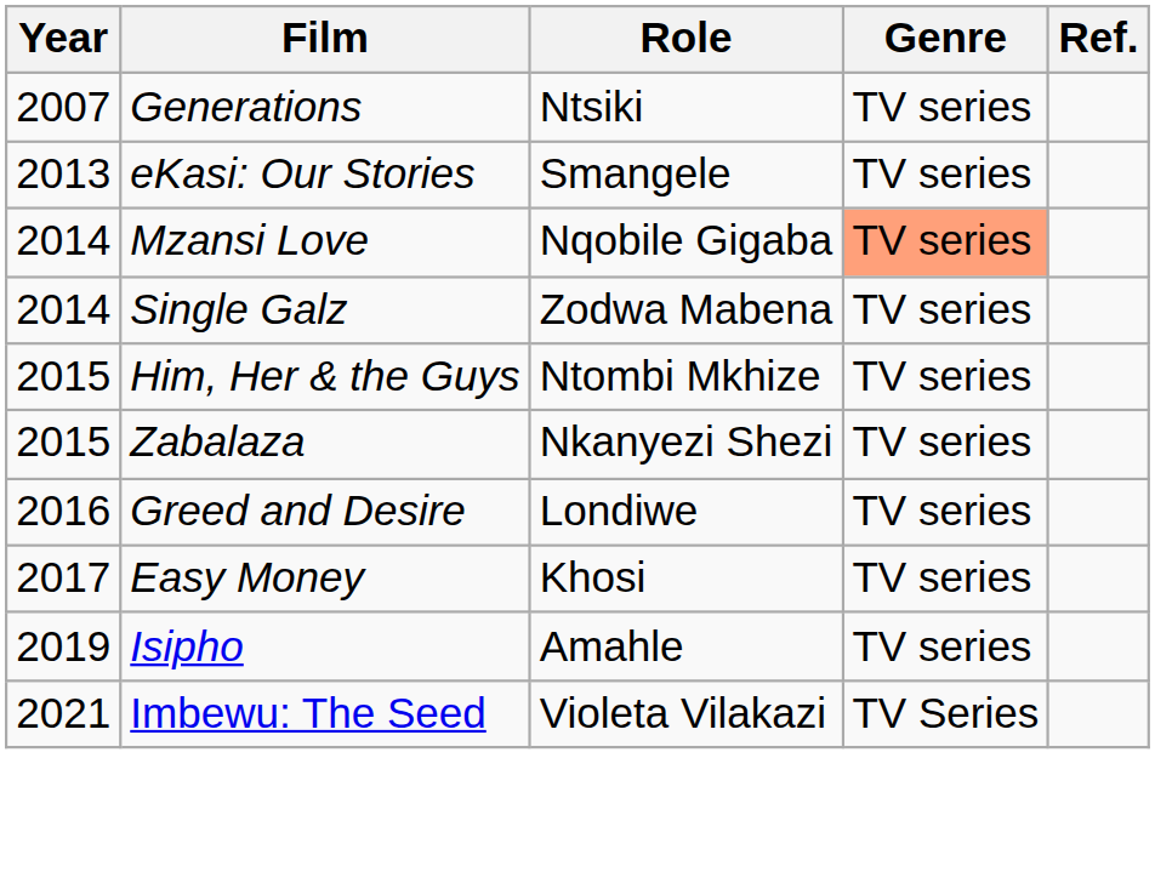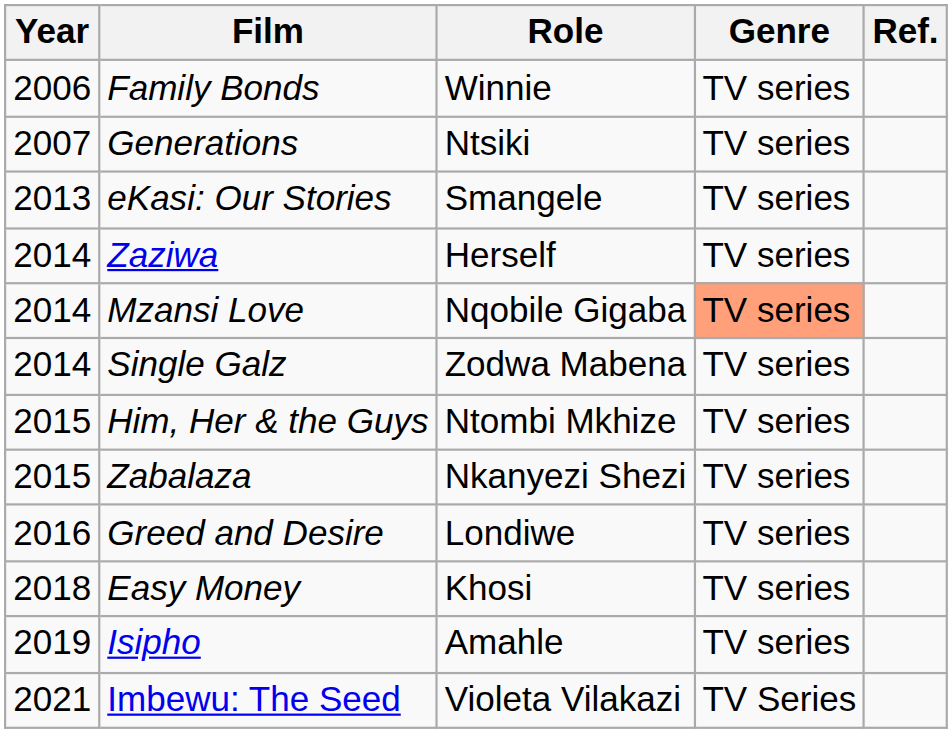 <table class="wikitable">
 <tr>
 <th>Year</th>
 <th>Film</th>
 <th>Role</th>
 <th>Genre</th>
 <th>Ref.</th>
+</tr>
+<tr>
+<td>2006</td>
+<td><em>Family Bonds</em></td>
+<td>Winnie</td>
+<td>TV series</td>
+<td></td>
 </tr>
 <tr>
 <td>2007</td>
 <td><em>Generations</em></td>
 <td>Ntsiki</td>
 <td>TV series</td>
 <td></td>
 </tr>
 <tr>
 <td>2013</td>
 <td><em>eKasi: Our Stories</em></td>
 <td>Smangele</td>
+<td>TV series</td>
+<td></td>
+</tr>
+<tr>
+<td>2014</td>
+<td><em><a href='#'>Zaziwa</a></em></td>
+<td>Herself</td>
 <td>TV series</td>
 <td></td>
 </tr>
 <tr>
 <td>2014</td>
 <td><em>Mzansi Love</em></td>
 <td>Nqobile Gigaba</td>
 <td style="background: lightsalmon;">TV series</td>
 <td></td>
 </tr>
 <tr>
 <td>2014</td>
 <td><em>Single Galz</em></td>
 <td>Zodwa Mabena</td>
 <td>TV series</td>
 <td></td>
 </tr>
 <tr>
 <td>2015</td>
 <td><em>Him, Her & the Guys</em></td>
 <td>Ntombi Mkhize</td>
 <td>TV series</td>
 <td></td>
 </tr>
 <tr>
 <td>2015</td>
 <td><em>Zabalaza</em></td>
 <td>Nkanyezi Shezi</td>
 <td>TV series</td>
 <td></td>
 </tr>
 <tr>
 <td>2016</td>
 <td><em>Greed and Desire</em></td>
 <td>Londiwe</td>
 <td>TV series</td>
 <td></td>
 </tr>
 <tr>
-<td>2017</td>
+<td>2018</td>
 <td><em>Easy Money</em></td>
 <td>Khosi</td>
 <td>TV series</td>
 <td></td>
 </tr>
 <tr>
 <td>2019</td>
 <td><em><a href='#'>Isipho</a></em></td>
 <td>Amahle</td>
 <td>TV series</td>
 <td></td>
 </tr>
 <tr>
 <td>2021</td>
 <td><a href='#'>Imbewu: The Seed</a></td>
 <td>Violeta Vilakazi</td>
 <td>TV Series</td>
 <td></td>
 </tr>
 </table>
